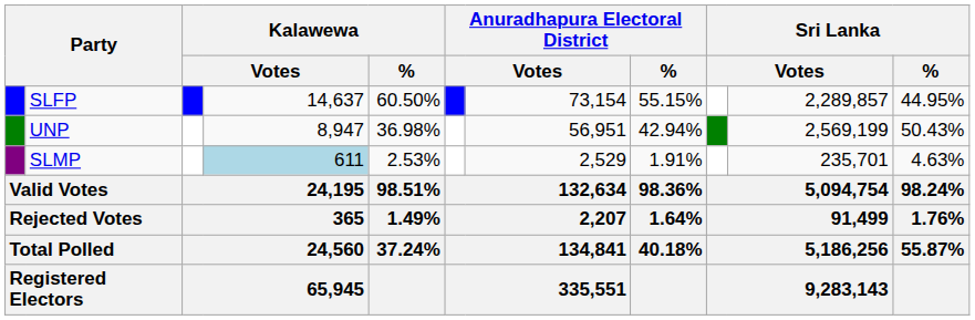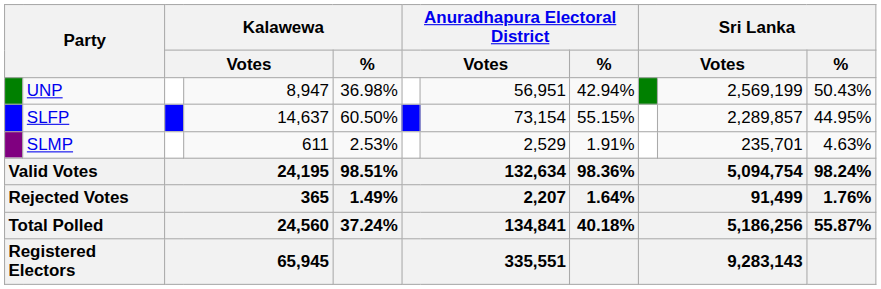 <table class="wikitable">
 <tr>
 <th colspan="2" width="144px"rowspan="2">Party</th>
 <th colspan="3" width="216px">Kalawewa</th>
 <th colspan="3" width="216px"><a href='#'>Anuradhapura Electoral District</a></th>
 <th colspan="3" width="216px">Sri Lanka</th>
 </tr>
 <tr>
 <th colspan="2" width="144px">Votes</th>
 <th>%</th>
 <th colspan="2" width="144px">Votes</th>
 <th>%</th>
 <th colspan="2" width="144px">Votes</th>
 <th>%</th>
 </tr>
 <tr>
+<td style="background-color:green;" width="10px"></td>
+<td style="text-align:left;"><a href='#'>UNP</a></td>
+<td style="background-color:white;" width="10px"></td>
+<td style="text-align:right;">8,947</td>
+<td style="text-align:right;">36.98%</td>
+<td style="background-color:white;" width="10px"></td>
+<td style="text-align:right;">56,951</td>
+<td style="text-align:right;">42.94%</td>
+<td style="background-color:green;" width="10px"></td>
+<td style="text-align:right;">2,569,199</td>
+<td style="text-align:right;">50.43%</td>
+</tr>
+<tr>
 <td style="background-color:blue;" width="10px"></td>
 <td style="text-align:left;"><a href='#'>SLFP</a></td>
 <td style="background-color:blue;" width="10px"></td>
 <td style="text-align:right;">14,637</td>
 <td style="text-align:right;">60.50%</td>
 <td style="background-color:blue;" width="10px"></td>
 <td style="text-align:right;">73,154</td>
 <td style="text-align:right;">55.15%</td>
 <td style="background-color:white;" width="10px"></td>
 <td style="text-align:right;">2,289,857</td>
 <td style="text-align:right;">44.95%</td>
 </tr>
 <tr>
-<td style="background-color:green;" width="10px"></td>
-<td style="text-align:left;"><a href='#'>UNP</a></td>
-<td style="background-color:white;" width="10px"></td>
-<td style="text-align:right;">8,947</td>
-<td style="text-align:right;">36.98%</td>
-<td style="background-color:white;" width="10px"></td>
-<td style="text-align:right;">56,951</td>
-<td style="text-align:right;">42.94%</td>
-<td style="background-color:green;" width="10px"></td>
-<td style="text-align:right;">2,569,199</td>
-<td style="text-align:right;">50.43%</td>
-</tr>
-<tr>
 <td style="background-color:purple;" width="10px"></td>
 <td style="text-align:left;"><a href='#'>SLMP</a></td>
 <td style="background-color:white;" width="10px"></td>
-<td style="background: lightblue; text-align:right;">611</td>
+<td style="text-align:right;">611</td>
 <td style="text-align:right;">2.53%</td>
 <td style="background-color:white;" width="10px"></td>
 <td style="text-align:right;">2,529</td>
 <td style="text-align:right;">1.91%</td>
 <td style="background-color:white;" width="10px"></td>
 <td style="text-align:right;">235,701</td>
 <td style="text-align:right;">4.63%</td>
 </tr>
 <tr>
 <th colspan="2" width="144px"style="text-align:left;">Valid Votes</th>
 <th style="text-align:right;"colspan="2" width="144px">24,195</th>
 <th style="text-align:right;">98.51%</th>
 <th style="text-align:right;"colspan="2" width="144px">132,634</th>
 <th style="text-align:right;">98.36%</th>
 <th style="text-align:right;"colspan="2" width="144px">5,094,754</th>
 <th style="text-align:right;">98.24%</th>
 </tr>
 <tr>
 <th colspan="2" width="144px"style="text-align:left;">Rejected Votes</th>
 <th style="text-align:right;"colspan="2" width="144px">365</th>
 <th style="text-align:right;">1.49%</th>
 <th style="text-align:right;"colspan="2" width="144px">2,207</th>
 <th style="text-align:right;">1.64%</th>
 <th style="text-align:right;"colspan="2" width="144px">91,499</th>
 <th style="text-align:right;">1.76%</th>
 </tr>
 <tr>
 <th colspan="2" width="144px"style="text-align:left;">Total Polled</th>
 <th style="text-align:right;"colspan="2" width="144px">24,560</th>
 <th style="text-align:right;">37.24%</th>
 <th style="text-align:right;"colspan="2" width="144px">134,841</th>
 <th style="text-align:right;">40.18%</th>
 <th style="text-align:right;"colspan="2" width="144px">5,186,256</th>
 <th style="text-align:right;">55.87%</th>
 </tr>
 <tr>
 <th colspan="2" width="144px"style="text-align:left;">Registered Electors</th>
 <th style="text-align:right;"colspan="2" width="144px">65,945</th>
 <th></th>
 <th style="text-align:right;"colspan="2" width="144px">335,551</th>
 <th></th>
 <th style="text-align:right;"colspan="2" width="144px">9,283,143</th>
 <th></th>
 </tr>
 </table>
